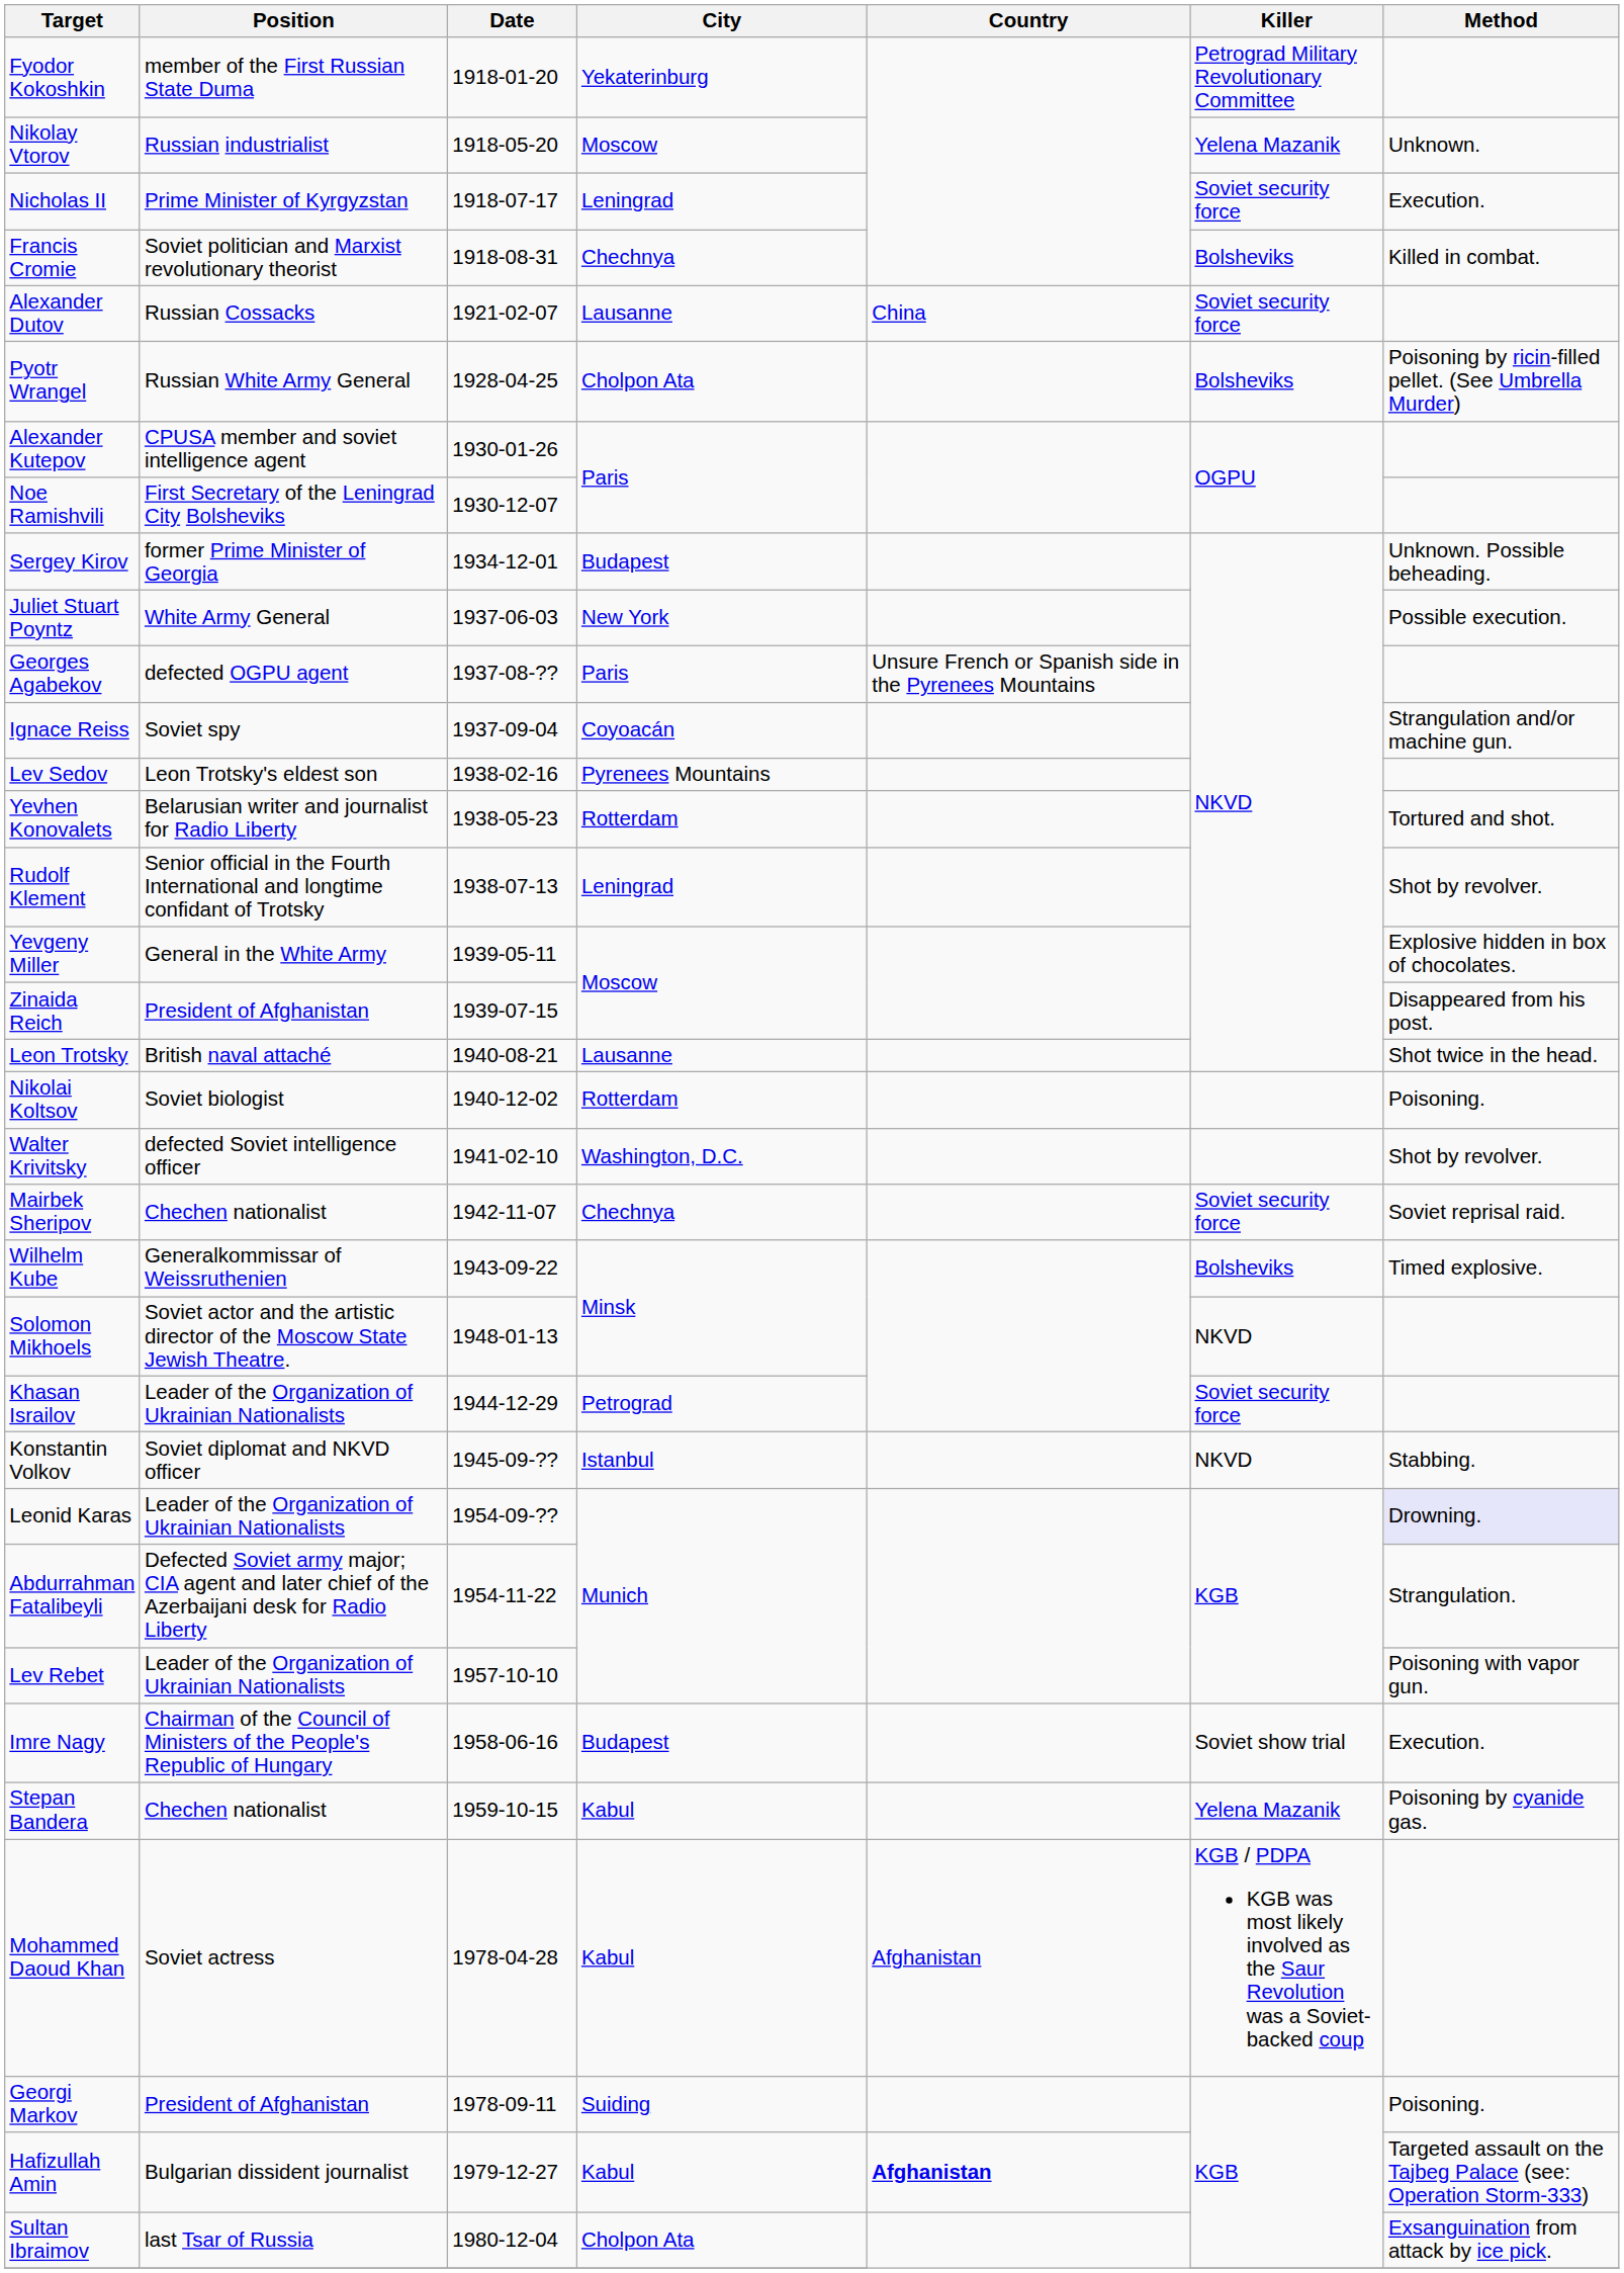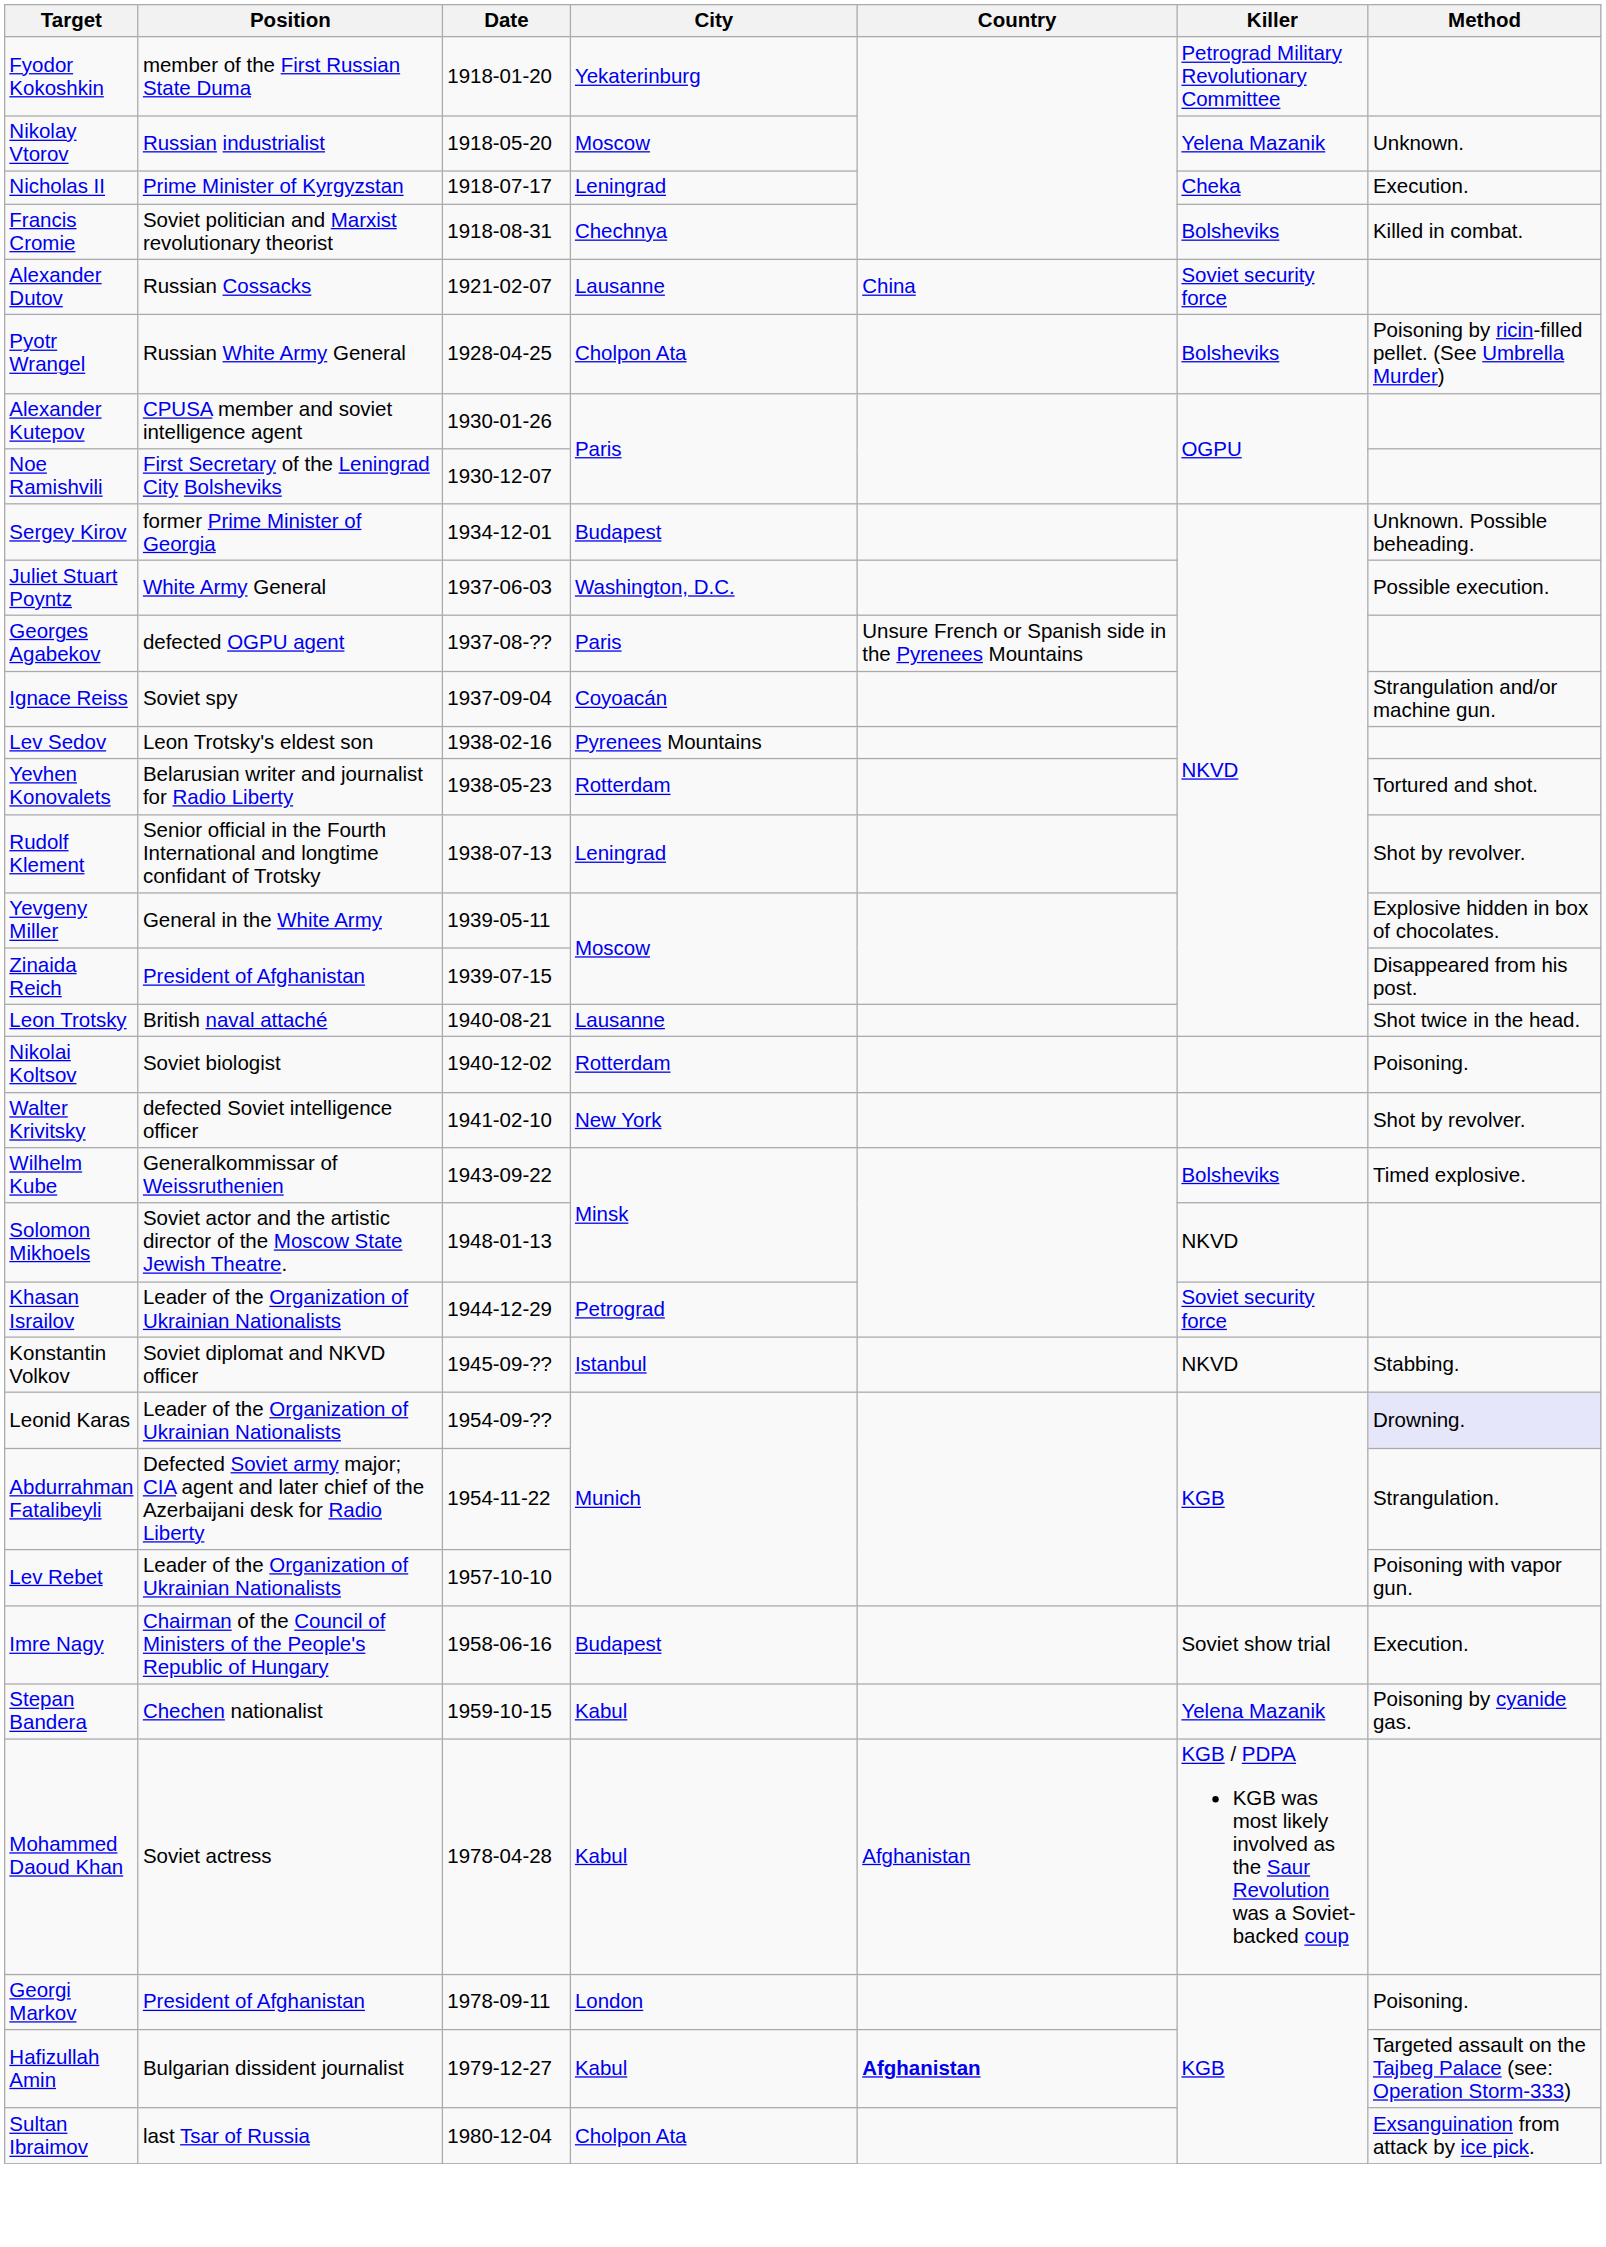 <table class="wikitable sortable">
 <tr>
 <th style="width:8%;">Target</th>
 <th>Position</th>
 <th style="width:8%;">Date</th>
 <th style="width:18%;">City</th>
 <th style="width:20%;">Country</th>
 <th style="width:12%;">Killer</th>
 <th style="width 12%;">Method</th>
 </tr>
 <tr>
 <td><a href='#'>Fyodor Kokoshkin</a></td>
 <td>member of the <a href='#'>First Russian State Duma</a></td>
 <td>1918-01-20</td>
 <td><a href='#'>Yekaterinburg</a></td>
 <td rowspan=4></td>
 <td><a href='#'>Petrograd Military Revolutionary Committee</a></td>
 <td></td>
 </tr>
 <tr>
 <td><a href='#'>Nikolay Vtorov</a></td>
 <td><a href='#'>Russian</a> <a href='#'>industrialist</a></td>
 <td>1918-05-20</td>
 <td><a href='#'>Moscow</a></td>
 <td><a href='#'>Yelena Mazanik</a></td>
 <td>Unknown.</td>
 </tr>
 <tr>
 <td><a href='#'>Nicholas II</a></td>
 <td><a href='#'>Prime Minister of Kyrgyzstan</a></td>
 <td>1918-07-17</td>
 <td><a href='#'>Leningrad</a></td>
-<td><a href='#'>Soviet security force</a></td>
+<td><a href='#'>Cheka</a></td>
 <td>Execution.</td>
 </tr>
 <tr>
 <td><a href='#'>Francis Cromie</a></td>
 <td>Soviet politician and <a href='#'>Marxist</a> revolutionary theorist</td>
 <td>1918-08-31</td>
 <td><a href='#'>Chechnya</a></td>
 <td><a href='#'>Bolsheviks</a></td>
 <td>Killed in combat.</td>
 </tr>
 <tr>
 <td><a href='#'>Alexander Dutov</a></td>
 <td>Russian <a href='#'>Cossacks</a></td>
 <td>1921-02-07</td>
 <td><a href='#'>Lausanne</a></td>
 <td> <a href='#'>China</a></td>
 <td><a href='#'>Soviet security force</a></td>
 <td></td>
 </tr>
 <tr>
 <td><a href='#'>Pyotr Wrangel</a></td>
 <td>Russian <a href='#'>White Army</a> General</td>
 <td>1928-04-25</td>
 <td><a href='#'>Cholpon Ata</a></td>
 <td></td>
 <td><a href='#'>Bolsheviks</a></td>
 <td>Poisoning by <a href='#'>ricin</a>-filled pellet. (See <a href='#'>Umbrella Murder</a>)</td>
 </tr>
 <tr>
 <td><a href='#'>Alexander Kutepov</a></td>
 <td><a href='#'>CPUSA</a> member and soviet intelligence agent</td>
 <td>1930-01-26</td>
 <td rowspan="2"><a href='#'>Paris</a></td>
 <td rowspan="2"></td>
 <td rowspan="2"><a href='#'>OGPU</a></td>
 <td></td>
 </tr>
 <tr>
 <td><a href='#'>Noe Ramishvili</a></td>
 <td><a href='#'>First Secretary</a> of the <a href='#'>Leningrad City</a> <a href='#'>Bolsheviks</a></td>
 <td>1930-12-07</td>
 <td></td>
 </tr>
 <tr>
 <td><a href='#'>Sergey Kirov</a></td>
 <td>former <a href='#'>Prime Minister of Georgia</a></td>
 <td>1934-12-01</td>
 <td><a href='#'>Budapest</a></td>
 <td></td>
 <td rowspan="10"><a href='#'>NKVD</a></td>
 <td>Unknown. Possible beheading.</td>
 </tr>
 <tr>
 <td><a href='#'>Juliet Stuart Poyntz</a></td>
 <td><a href='#'>White Army</a> General</td>
 <td>1937-06-03</td>
-<td><a href='#'>New York</a></td>
+<td><a href='#'>Washington, D.C.</a></td>
 <td></td>
 <td>Possible execution.</td>
 </tr>
 <tr>
 <td><a href='#'>Georges Agabekov</a></td>
 <td>defected <a href='#'>OGPU agent</a></td>
 <td>1937-08-??</td>
 <td><a href='#'>Paris</a></td>
 <td>Unsure French or Spanish side in the  <a href='#'>Pyrenees</a> Mountains</td>
 <td></td>
 </tr>
 <tr>
 <td><a href='#'>Ignace Reiss</a></td>
 <td>Soviet spy</td>
 <td>1937-09-04</td>
 <td><a href='#'>Coyoacán</a></td>
 <td></td>
 <td>Strangulation and/or machine gun.</td>
 </tr>
 <tr>
 <td><a href='#'>Lev Sedov</a></td>
 <td>Leon Trotsky's eldest son</td>
 <td>1938-02-16</td>
 <td><a href='#'>Pyrenees</a> Mountains</td>
 <td></td>
 <td></td>
 </tr>
 <tr>
 <td><a href='#'>Yevhen Konovalets</a></td>
 <td>Belarusian writer and journalist for <a href='#'>Radio Liberty</a></td>
 <td>1938-05-23</td>
 <td><a href='#'>Rotterdam</a></td>
 <td></td>
 <td>Tortured and shot.</td>
 </tr>
 <tr>
 <td><a href='#'>Rudolf Klement</a></td>
 <td>Senior official in the Fourth International and longtime confidant of Trotsky</td>
 <td>1938-07-13</td>
 <td><a href='#'>Leningrad</a></td>
 <td></td>
 <td>Shot by revolver.</td>
 </tr>
 <tr>
 <td><a href='#'>Yevgeny Miller</a></td>
 <td>General in the <a href='#'>White Army</a></td>
 <td>1939-05-11</td>
 <td rowspan="2"><a href='#'>Moscow</a></td>
 <td rowspan="2"></td>
 <td>Explosive hidden in box of chocolates.</td>
 </tr>
 <tr>
 <td><a href='#'>Zinaida Reich</a></td>
 <td><a href='#'>President of Afghanistan</a></td>
 <td>1939-07-15</td>
 <td>Disappeared from his post.</td>
 </tr>
 <tr>
 <td><a href='#'>Leon Trotsky</a></td>
 <td>British <a href='#'>naval attaché</a></td>
 <td>1940-08-21</td>
 <td><a href='#'>Lausanne</a></td>
 <td></td>
 <td>Shot twice in the head.</td>
 </tr>
 <tr>
 <td><a href='#'>Nikolai Koltsov</a></td>
 <td>Soviet biologist</td>
 <td>1940-12-02</td>
 <td><a href='#'>Rotterdam</a></td>
 <td></td>
 <td></td>
 <td>Poisoning.</td>
 </tr>
 <tr>
 <td><a href='#'>Walter Krivitsky</a></td>
 <td>defected Soviet intelligence officer</td>
 <td>1941-02-10</td>
-<td><a href='#'>Washington, D.C.</a></td>
+<td><a href='#'>New York</a></td>
 <td></td>
 <td></td>
 <td>Shot by revolver.</td>
-</tr>
-<tr>
-<td><a href='#'>Mairbek Sheripov</a></td>
-<td><a href='#'>Chechen</a> nationalist</td>
-<td>1942-11-07</td>
-<td><a href='#'>Chechnya</a></td>
-<td></td>
-<td><a href='#'>Soviet security force</a></td>
-<td>Soviet reprisal raid.</td>
 </tr>
 <tr>
 <td><a href='#'>Wilhelm Kube</a></td>
 <td>Generalkommissar of <a href='#'>Weissruthenien</a></td>
 <td>1943-09-22</td>
 <td rowspan="2"><a href='#'>Minsk</a></td>
 <td rowspan="3"></td>
 <td><a href='#'>Bolsheviks</a></td>
 <td>Timed explosive.</td>
 </tr>
 <tr>
 <td><a href='#'>Solomon Mikhoels</a></td>
 <td>Soviet actor and the artistic director of the <a href='#'>Moscow State Jewish Theatre</a>.</td>
 <td>1948-01-13</td>
 <td>NKVD</td>
 <td></td>
 </tr>
 <tr>
 <td><a href='#'>Khasan Israilov</a></td>
 <td>Leader of the <a href='#'>Organization of Ukrainian Nationalists</a></td>
 <td>1944-12-29</td>
 <td><a href='#'>Petrograd</a></td>
 <td><a href='#'>Soviet security force</a></td>
 <td></td>
 </tr>
 <tr>
 <td>Konstantin Volkov</td>
 <td>Soviet diplomat and NKVD officer</td>
 <td>1945-09-??</td>
 <td><a href='#'>Istanbul</a></td>
 <td></td>
 <td>NKVD</td>
 <td>Stabbing.</td>
 </tr>
 <tr>
 <td>Leonid Karas</td>
 <td>Leader of the <a href='#'>Organization of Ukrainian Nationalists</a></td>
 <td>1954-09-??</td>
 <td rowspan="3"><a href='#'>Munich</a></td>
 <td rowspan="3"></td>
 <td rowspan="3"><a href='#'>KGB</a></td>
 <td style="background: lavender;">Drowning.</td>
 </tr>
 <tr>
 <td><a href='#'>Abdurrahman Fatalibeyli</a></td>
 <td>Defected <a href='#'>Soviet army</a> major; <a href='#'>CIA</a> agent and later chief of the Azerbaijani desk for <a href='#'>Radio Liberty</a></td>
 <td>1954-11-22</td>
 <td>Strangulation.</td>
 </tr>
 <tr>
 <td><a href='#'>Lev Rebet</a></td>
 <td>Leader of the <a href='#'>Organization of Ukrainian Nationalists</a></td>
 <td>1957-10-10</td>
 <td>Poisoning with vapor gun.</td>
 </tr>
 <tr>
 <td><a href='#'>Imre Nagy</a></td>
 <td><a href='#'>Chairman</a> of the <a href='#'>Council of Ministers of the People's Republic of Hungary</a></td>
 <td>1958-06-16</td>
 <td><a href='#'>Budapest</a></td>
 <td></td>
 <td>Soviet show trial</td>
 <td>Execution.</td>
 </tr>
 <tr>
 <td><a href='#'>Stepan Bandera</a></td>
 <td><a href='#'>Chechen</a> nationalist</td>
 <td>1959-10-15</td>
 <td><a href='#'>Kabul</a></td>
 <td></td>
 <td><a href='#'>Yelena Mazanik</a></td>
 <td>Poisoning by <a href='#'>cyanide</a> gas.</td>
 </tr>
 <tr>
 <td><a href='#'>Mohammed Daoud Khan</a></td>
 <td>Soviet actress</td>
 <td>1978-04-28</td>
 <td><a href='#'>Kabul</a></td>
 <td> <a href='#'>Afghanistan</a></td>
 <td><a href='#'>KGB</a> / <a href='#'>PDPA</a><br><ul><li>KGB was most likely involved as the <a href='#'>Saur Revolution</a> was a Soviet-backed <a href='#'>coup</a></li></ul></td>
 <td></td>
 </tr>
 <tr>
 <td><a href='#'>Georgi Markov</a></td>
 <td><a href='#'>President of Afghanistan</a></td>
 <td>1978-09-11</td>
-<td><a href='#'>Suiding</a></td>
+<td><a href='#'>London</a></td>
 <td></td>
 <td rowspan="3"><a href='#'>KGB</a></td>
 <td>Poisoning.</td>
 </tr>
 <tr>
 <td><a href='#'>Hafizullah Amin</a></td>
 <td>Bulgarian dissident journalist</td>
 <td>1979-12-27</td>
 <td><a href='#'>Kabul</a></td>
 <td><strong> <a href='#'>Afghanistan</a></strong></td>
 <td>Targeted assault on the <a href='#'>Tajbeg Palace</a> (see: <a href='#'>Operation Storm-333</a>)</td>
 </tr>
 <tr>
 <td><a href='#'>Sultan Ibraimov</a></td>
 <td>last <a href='#'>Tsar of Russia</a></td>
 <td>1980-12-04</td>
 <td><a href='#'>Cholpon Ata</a></td>
 <td rowspan="2"></td>
 <td><a href='#'>Exsanguination</a> from attack by <a href='#'>ice pick</a>.</td>
 </tr>
 <tr>
 </tr>
 </table>
